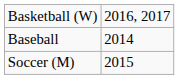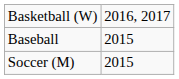 <table class="wikitable">
 <tr>
 <td>Basketball (W)</td>
 <td>2016, 2017</td>
 </tr>
 <tr>
 <td>Baseball</td>
-<td>2014</td>
+<td>2015</td>
 </tr>
 <tr>
 <td>Soccer (M)</td>
 <td>2015</td>
 </tr>
 </table>
